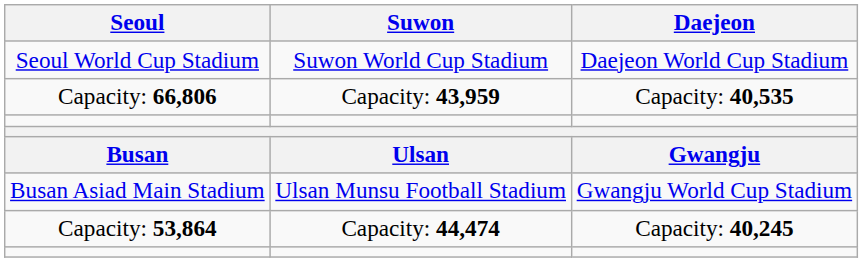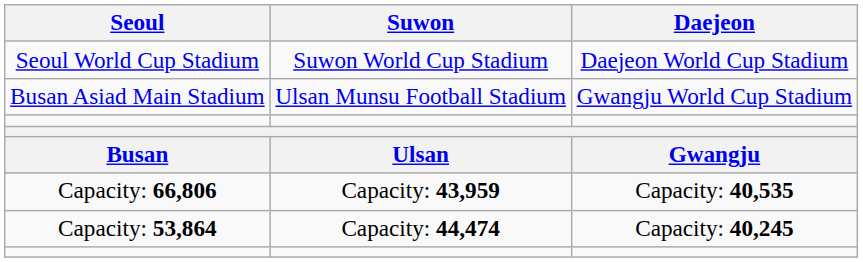 <table class="wikitable" style="text-align:center">
 <tr>
 <th><a href='#'>Seoul</a></th>
 <th><a href='#'>Suwon</a></th>
 <th><a href='#'>Daejeon</a></th>
 </tr>
 <tr>
 <td><a href='#'>Seoul World Cup Stadium</a></td>
 <td><a href='#'>Suwon World Cup Stadium</a></td>
 <td><a href='#'>Daejeon World Cup Stadium</a></td>
 </tr>
 <tr>
-<td>Capacity: <strong>66,806</strong></td>
-<td>Capacity: <strong>43,959</strong></td>
-<td>Capacity: <strong>40,535</strong></td>
+<td><a href='#'>Busan Asiad Main Stadium</a></td>
+<td><a href='#'>Ulsan Munsu Football Stadium</a></td>
+<td><a href='#'>Gwangju World Cup Stadium</a></td>
 </tr>
 <tr>
 <td></td>
 <td></td>
 <td></td>
 </tr>
 <tr>
 <th colspan=3></th>
 </tr>
 <tr>
 <th><a href='#'>Busan</a></th>
 <th><a href='#'>Ulsan</a></th>
 <th><a href='#'>Gwangju</a></th>
 </tr>
 <tr>
-<td><a href='#'>Busan Asiad Main Stadium</a></td>
-<td><a href='#'>Ulsan Munsu Football Stadium</a></td>
-<td><a href='#'>Gwangju World Cup Stadium</a></td>
+<td>Capacity: <strong>66,806</strong></td>
+<td>Capacity: <strong>43,959</strong></td>
+<td>Capacity: <strong>40,535</strong></td>
 </tr>
 <tr>
 <td>Capacity: <strong>53,864</strong></td>
 <td>Capacity: <strong>44,474</strong></td>
 <td>Capacity: <strong>40,245</strong></td>
 </tr>
 <tr>
 <td></td>
 <td></td>
 <td></td>
 </tr>
 </table>
